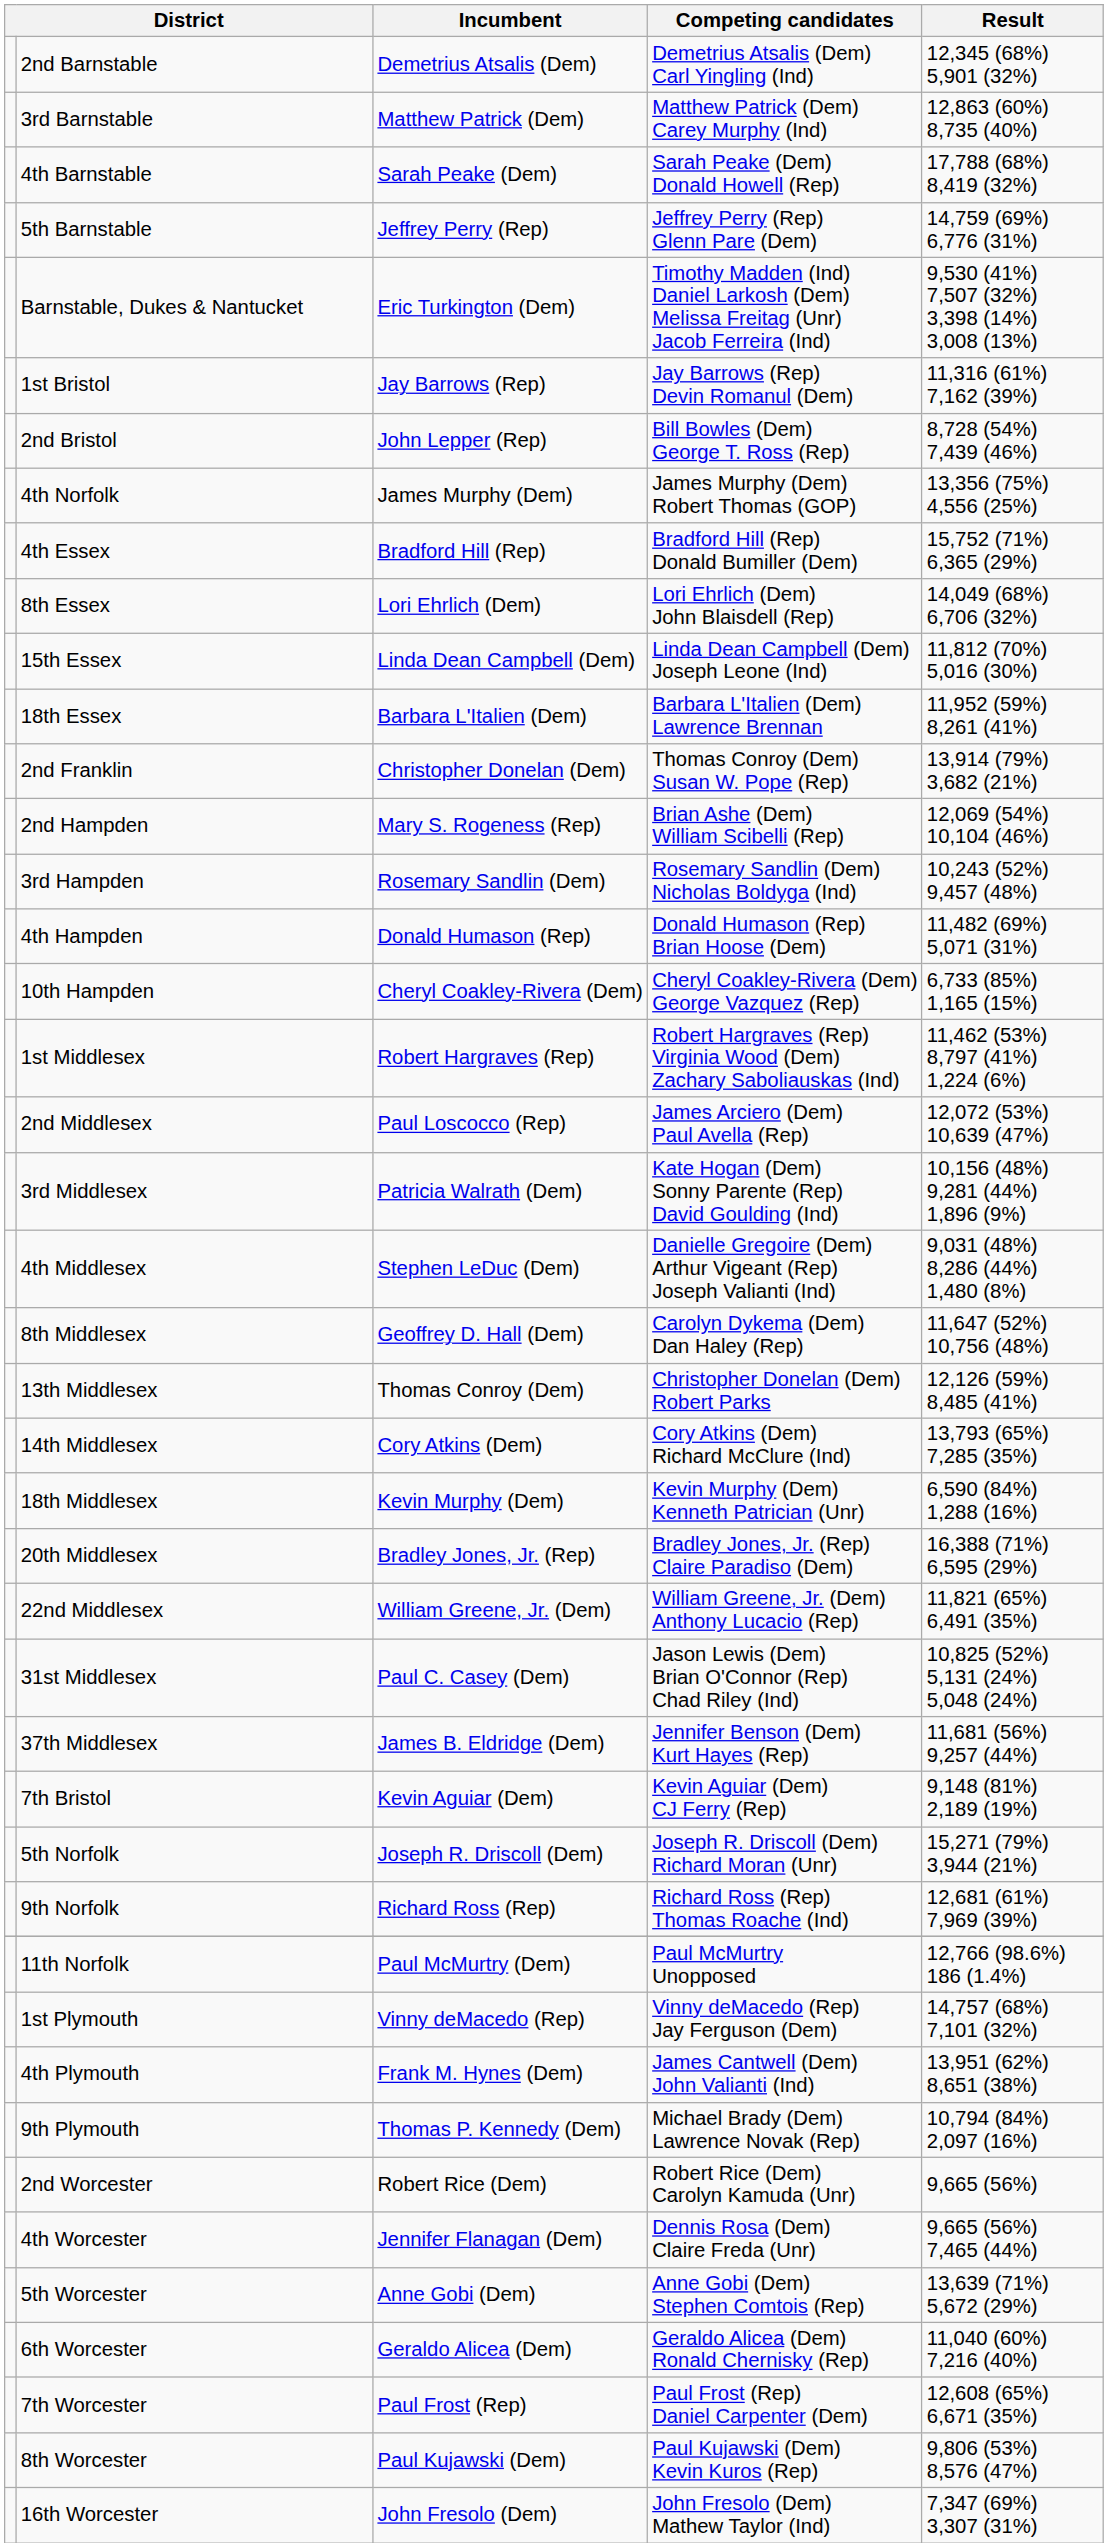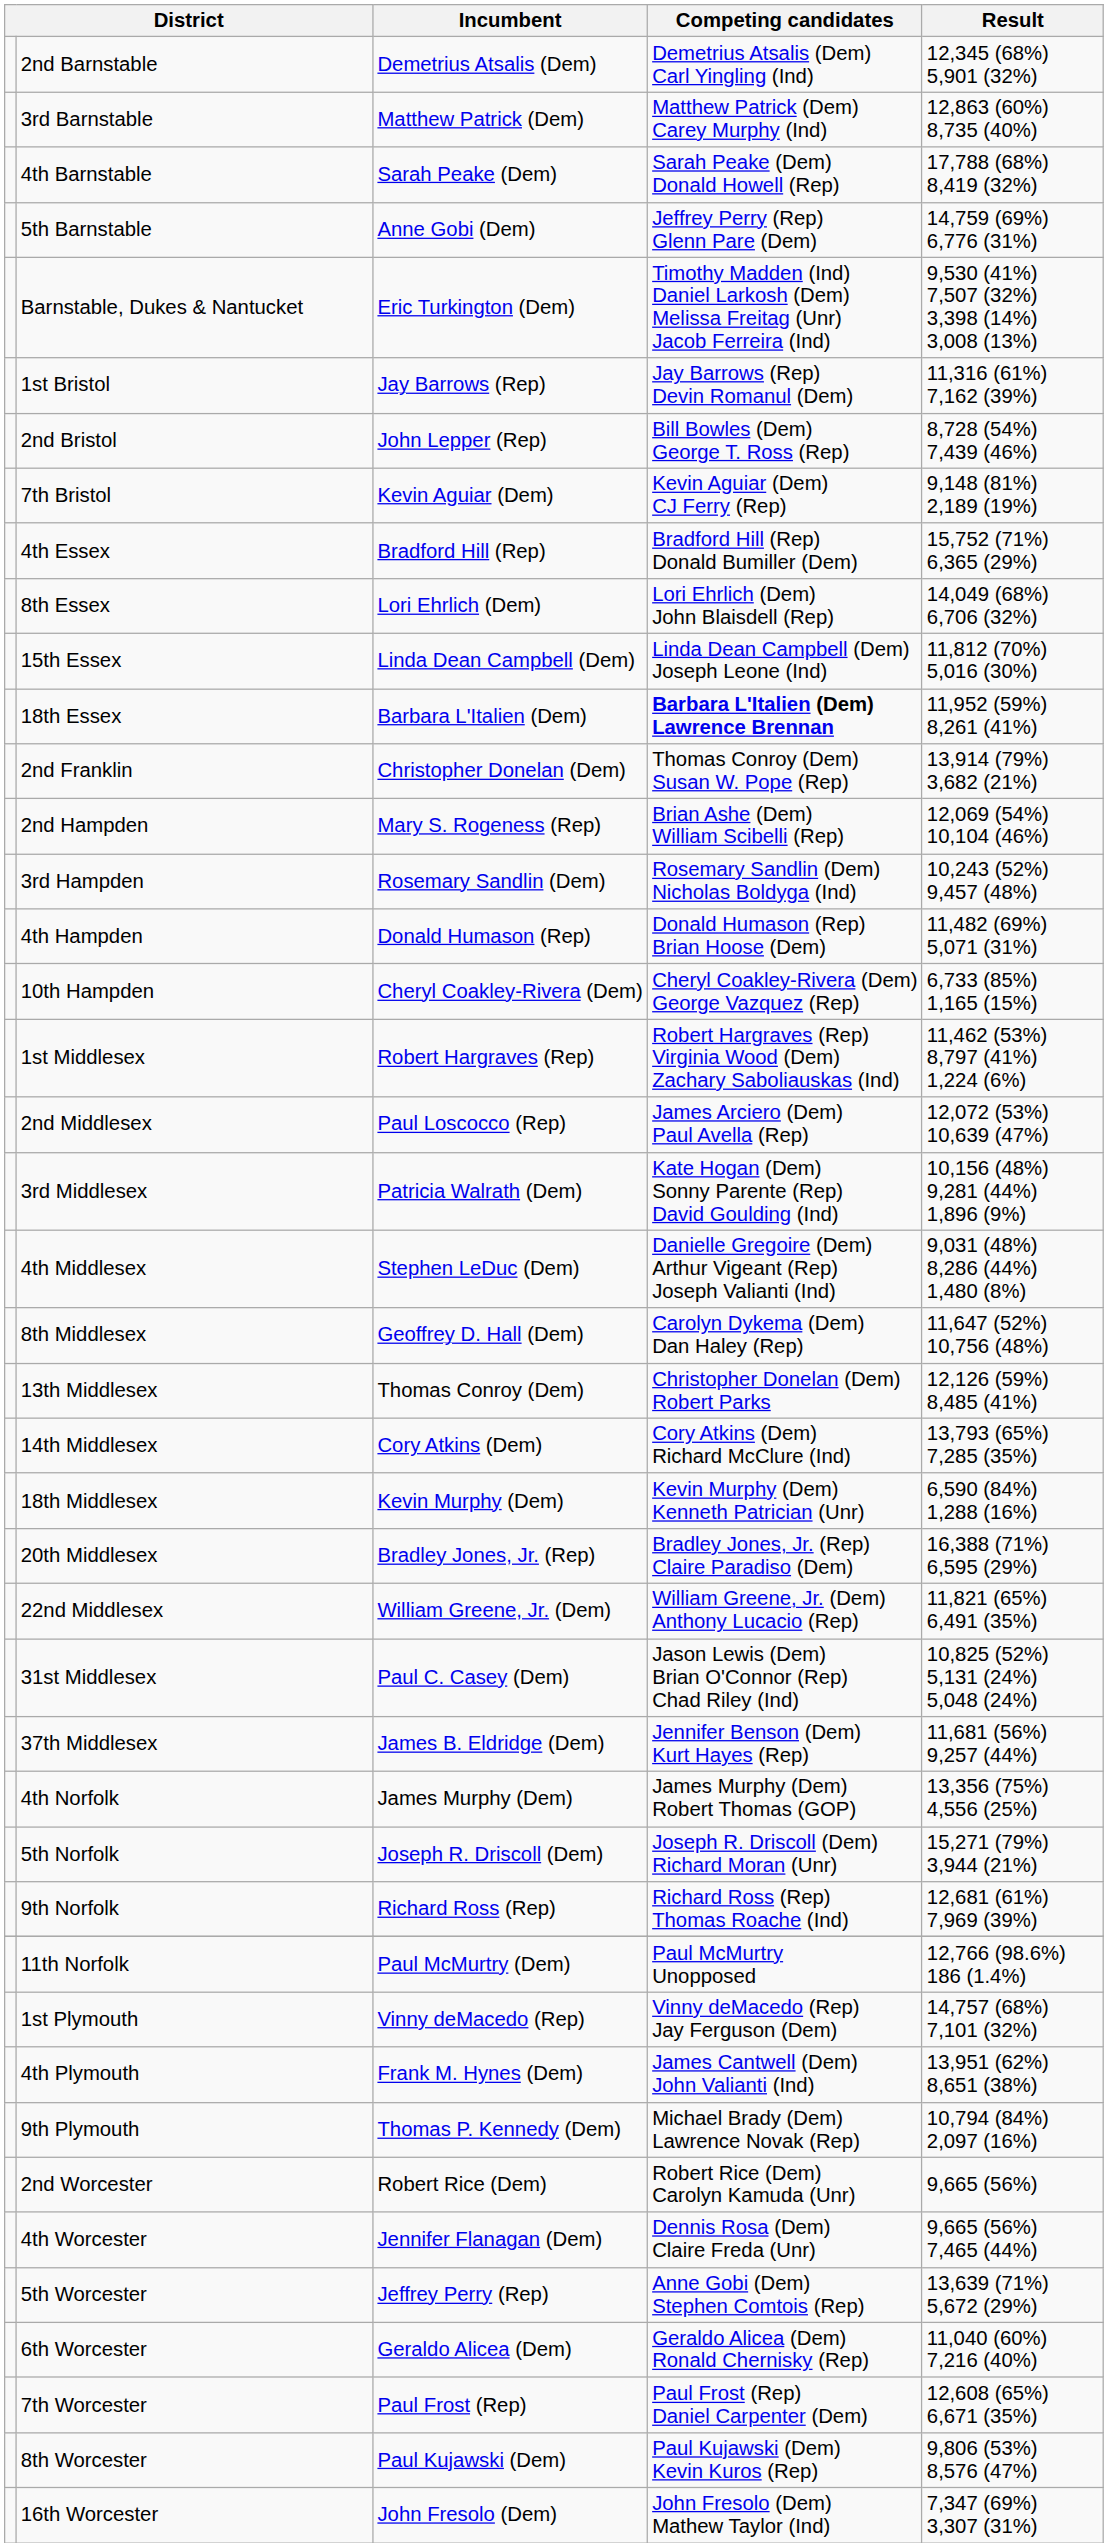 <table class=wikitable>
 <tr>
 <th colspan=2 align=center>District</th>
 <th width=25%>Incumbent</th>
 <th width=25%>Competing candidates</th>
 <th>Result</th>
 </tr>
 <tr>
 <td></td>
 <td>2nd Barnstable</td>
 <td><a href='#'>Demetrius Atsalis</a> (Dem)</td>
 <td><a href='#'>Demetrius Atsalis</a> (Dem)<br><a href='#'>Carl Yingling</a> (Ind)</td>
 <td>12,345 (68%)<br>5,901 (32%)</td>
 </tr>
 <tr>
 <td></td>
 <td>3rd Barnstable</td>
 <td><a href='#'>Matthew Patrick</a> (Dem)</td>
 <td><a href='#'>Matthew Patrick</a> (Dem)<br><a href='#'>Carey Murphy</a> (Ind)</td>
 <td>12,863 (60%)<br>8,735 (40%)</td>
 </tr>
 <tr>
 <td></td>
 <td>4th Barnstable</td>
 <td><a href='#'>Sarah Peake</a> (Dem)</td>
 <td><a href='#'>Sarah Peake</a> (Dem)<br><a href='#'>Donald Howell</a> (Rep)</td>
 <td>17,788 (68%)<br>8,419 (32%)</td>
 </tr>
 <tr>
 <td></td>
 <td>5th Barnstable</td>
-<td><a href='#'>Jeffrey Perry</a> (Rep)</td>
+<td><a href='#'>Anne Gobi</a> (Dem)</td>
 <td><a href='#'>Jeffrey Perry</a> (Rep)<br><a href='#'>Glenn Pare</a> (Dem)</td>
 <td>14,759 (69%)<br>6,776 (31%)</td>
 </tr>
 <tr>
 <td></td>
 <td>Barnstable, Dukes & Nantucket</td>
 <td><a href='#'>Eric Turkington</a> (Dem)</td>
 <td><a href='#'>Timothy Madden</a> (Ind)<br><a href='#'>Daniel Larkosh</a> (Dem)<br><a href='#'>Melissa Freitag</a> (Unr)<br><a href='#'>Jacob Ferreira</a> (Ind)</td>
 <td>9,530 (41%)<br>7,507 (32%)<br>3,398 (14%)<br>3,008 (13%)</td>
 </tr>
 <tr>
 <td></td>
 <td>1st Bristol</td>
 <td><a href='#'>Jay Barrows</a> (Rep)</td>
 <td><a href='#'>Jay Barrows</a> (Rep)<br><a href='#'>Devin Romanul</a> (Dem)</td>
 <td>11,316 (61%)<br>7,162 (39%)</td>
 </tr>
 <tr>
 <td></td>
 <td>2nd Bristol</td>
 <td><a href='#'>John Lepper</a> (Rep)</td>
 <td><a href='#'>Bill Bowles</a> (Dem)<br><a href='#'>George T. Ross</a> (Rep)</td>
 <td>8,728 (54%)<br>7,439 (46%)</td>
 </tr>
 <tr>
 <td></td>
-<td>4th Norfolk</td>
-<td>James Murphy (Dem)</td>
-<td>James Murphy (Dem)<br>Robert Thomas (GOP)</td>
-<td>13,356 (75%)<br>4,556 (25%)</td>
+<td>7th Bristol</td>
+<td><a href='#'>Kevin Aguiar</a> (Dem)</td>
+<td><a href='#'>Kevin Aguiar</a> (Dem)<br><a href='#'>CJ Ferry</a> (Rep)</td>
+<td>9,148 (81%)<br>2,189 (19%)</td>
 </tr>
 <tr>
 <td></td>
 <td>4th Essex</td>
 <td><a href='#'>Bradford Hill</a> (Rep)</td>
 <td><a href='#'>Bradford Hill</a> (Rep)<br>Donald Bumiller (Dem)</td>
 <td>15,752 (71%)<br>6,365 (29%)</td>
 </tr>
 <tr>
 <td></td>
 <td>8th Essex</td>
 <td><a href='#'>Lori Ehrlich</a> (Dem)</td>
 <td><a href='#'>Lori Ehrlich</a> (Dem)<br>John Blaisdell (Rep)</td>
 <td>14,049 (68%)<br>6,706 (32%)</td>
 </tr>
 <tr>
 <td></td>
 <td>15th Essex</td>
 <td><a href='#'>Linda Dean Campbell</a> (Dem)</td>
 <td><a href='#'>Linda Dean Campbell</a> (Dem)<br>Joseph Leone (Ind)</td>
 <td>11,812 (70%)<br>5,016 (30%)</td>
 </tr>
 <tr>
 <td></td>
 <td>18th Essex</td>
 <td><a href='#'>Barbara L'Italien</a> (Dem)</td>
-<td><a href='#'>Barbara L'Italien</a> (Dem)<br><a href='#'>Lawrence Brennan</a></td>
+<td><strong><a href='#'>Barbara L'Italien</a> (Dem)<br><a href='#'>Lawrence Brennan</a></strong></td>
 <td>11,952 (59%)<br>8,261 (41%)</td>
 </tr>
 <tr>
 <td></td>
 <td>2nd Franklin</td>
 <td><a href='#'>Christopher Donelan</a> (Dem)</td>
 <td>Thomas Conroy (Dem)<br><a href='#'>Susan W. Pope</a> (Rep)</td>
 <td>13,914 (79%)<br>3,682 (21%)</td>
 </tr>
 <tr>
 <td></td>
 <td>2nd Hampden</td>
 <td><a href='#'>Mary S. Rogeness</a> (Rep)</td>
 <td><a href='#'>Brian Ashe</a> (Dem)<br><a href='#'>William Scibelli</a> (Rep)</td>
 <td>12,069 (54%)<br>10,104 (46%)</td>
 </tr>
 <tr>
 <td></td>
 <td>3rd Hampden</td>
 <td><a href='#'>Rosemary Sandlin</a> (Dem)</td>
 <td><a href='#'>Rosemary Sandlin</a> (Dem)<br><a href='#'>Nicholas Boldyga</a> (Ind)</td>
 <td>10,243 (52%)<br>9,457 (48%)</td>
 </tr>
 <tr>
 <td></td>
 <td>4th Hampden</td>
 <td><a href='#'>Donald Humason</a> (Rep)</td>
 <td><a href='#'>Donald Humason</a> (Rep)<br><a href='#'>Brian Hoose</a> (Dem)</td>
 <td>11,482 (69%)<br>5,071 (31%)</td>
 </tr>
 <tr>
 <td></td>
 <td>10th Hampden</td>
 <td><a href='#'>Cheryl Coakley-Rivera</a> (Dem)</td>
 <td><a href='#'>Cheryl Coakley-Rivera</a> (Dem)<br><a href='#'>George Vazquez</a> (Rep)</td>
 <td>6,733 (85%)<br>1,165 (15%)</td>
 </tr>
 <tr>
 <td></td>
 <td>1st Middlesex</td>
 <td><a href='#'>Robert Hargraves</a> (Rep)</td>
 <td><a href='#'>Robert Hargraves</a> (Rep)<br><a href='#'>Virginia Wood</a> (Dem)<br><a href='#'>Zachary Saboliauskas</a> (Ind)</td>
 <td>11,462 (53%)<br>8,797 (41%)<br>1,224 (6%)</td>
 </tr>
 <tr>
 <td></td>
 <td>2nd Middlesex</td>
 <td><a href='#'>Paul Loscocco</a> (Rep)</td>
 <td><a href='#'>James Arciero</a> (Dem)<br><a href='#'>Paul Avella</a> (Rep)</td>
 <td>12,072 (53%)<br>10,639 (47%)</td>
 </tr>
 <tr>
 <td></td>
 <td>3rd Middlesex</td>
 <td><a href='#'>Patricia Walrath</a> (Dem)</td>
 <td><a href='#'>Kate Hogan</a> (Dem)<br>Sonny Parente (Rep)<br><a href='#'>David Goulding</a> (Ind)</td>
 <td>10,156 (48%)<br>9,281 (44%)<br>1,896 (9%)</td>
 </tr>
 <tr>
 <td></td>
 <td>4th Middlesex</td>
 <td><a href='#'>Stephen LeDuc</a> (Dem)</td>
 <td><a href='#'>Danielle Gregoire</a> (Dem)<br>Arthur Vigeant (Rep)<br>Joseph Valianti (Ind)</td>
 <td>9,031 (48%)<br>8,286 (44%)<br>1,480 (8%)</td>
 </tr>
 <tr>
 <td></td>
 <td>8th Middlesex</td>
 <td><a href='#'>Geoffrey D. Hall</a> (Dem)</td>
 <td><a href='#'>Carolyn Dykema</a> (Dem)<br>Dan Haley (Rep)</td>
 <td>11,647 (52%)<br>10,756 (48%)</td>
 </tr>
 <tr>
 <td></td>
 <td>13th Middlesex</td>
 <td>Thomas Conroy (Dem)</td>
 <td><a href='#'>Christopher Donelan</a> (Dem)<br><a href='#'>Robert Parks</a></td>
 <td>12,126 (59%)<br>8,485 (41%)</td>
 </tr>
 <tr>
 <td></td>
 <td>14th Middlesex</td>
 <td><a href='#'>Cory Atkins</a> (Dem)</td>
 <td><a href='#'>Cory Atkins</a> (Dem)<br>Richard McClure (Ind)</td>
 <td>13,793 (65%)<br>7,285 (35%)</td>
 </tr>
 <tr>
 <td></td>
 <td>18th Middlesex</td>
 <td><a href='#'>Kevin Murphy</a> (Dem)</td>
 <td><a href='#'>Kevin Murphy</a> (Dem)<br><a href='#'>Kenneth Patrician</a> (Unr)</td>
 <td>6,590 (84%)<br>1,288 (16%)</td>
 </tr>
 <tr>
 <td></td>
 <td>20th Middlesex</td>
 <td><a href='#'>Bradley Jones, Jr.</a> (Rep)</td>
 <td><a href='#'>Bradley Jones, Jr.</a> (Rep)<br><a href='#'>Claire Paradiso</a> (Dem)</td>
 <td>16,388 (71%)<br>6,595 (29%)</td>
 </tr>
 <tr>
 <td></td>
 <td>22nd Middlesex</td>
 <td><a href='#'>William Greene, Jr.</a> (Dem)</td>
 <td><a href='#'>William Greene, Jr.</a> (Dem)<br><a href='#'>Anthony Lucacio</a> (Rep)</td>
 <td>11,821 (65%)<br>6,491 (35%)</td>
 </tr>
 <tr>
 <td></td>
 <td>31st Middlesex</td>
 <td><a href='#'>Paul C. Casey</a> (Dem)</td>
 <td>Jason Lewis (Dem)<br>Brian O'Connor (Rep)<br>Chad Riley (Ind)</td>
 <td>10,825 (52%)<br>5,131 (24%)<br>5,048 (24%)</td>
 </tr>
 <tr>
 <td></td>
 <td>37th Middlesex</td>
 <td><a href='#'>James B. Eldridge</a> (Dem)</td>
 <td><a href='#'>Jennifer Benson</a> (Dem)<br><a href='#'>Kurt Hayes</a> (Rep)</td>
 <td>11,681 (56%)<br>9,257 (44%)</td>
 </tr>
 <tr>
 <td></td>
-<td>7th Bristol</td>
-<td><a href='#'>Kevin Aguiar</a> (Dem)</td>
-<td><a href='#'>Kevin Aguiar</a> (Dem)<br><a href='#'>CJ Ferry</a> (Rep)</td>
-<td>9,148 (81%)<br>2,189 (19%)</td>
+<td>4th Norfolk</td>
+<td>James Murphy (Dem)</td>
+<td>James Murphy (Dem)<br>Robert Thomas (GOP)</td>
+<td>13,356 (75%)<br>4,556 (25%)</td>
 </tr>
 <tr>
 <td></td>
 <td>5th Norfolk</td>
 <td><a href='#'>Joseph R. Driscoll</a> (Dem)</td>
 <td><a href='#'>Joseph R. Driscoll</a> (Dem)<br><a href='#'>Richard Moran</a> (Unr)</td>
 <td>15,271 (79%)<br>3,944 (21%)</td>
 </tr>
 <tr>
 <td></td>
 <td>9th Norfolk</td>
 <td><a href='#'>Richard Ross</a> (Rep)</td>
 <td><a href='#'>Richard Ross</a> (Rep)<br><a href='#'>Thomas Roache</a> (Ind)</td>
 <td>12,681 (61%)<br>7,969 (39%)</td>
 </tr>
 <tr>
 </tr>
 <tr>
 <td></td>
 <td>11th Norfolk</td>
 <td><a href='#'>Paul McMurtry</a> (Dem)</td>
 <td><a href='#'>Paul McMurtry</a><br>Unopposed</td>
 <td>12,766 (98.6%)<br>186 (1.4%)</td>
 </tr>
 <tr>
 <td></td>
 <td>1st Plymouth</td>
 <td><a href='#'>Vinny deMacedo</a> (Rep)</td>
 <td><a href='#'>Vinny deMacedo</a> (Rep)<br>Jay Ferguson (Dem)</td>
 <td>14,757 (68%)<br>7,101 (32%)</td>
 </tr>
 <tr>
 <td></td>
 <td>4th Plymouth</td>
 <td><a href='#'>Frank M. Hynes</a> (Dem)</td>
 <td><a href='#'>James Cantwell</a> (Dem)<br><a href='#'>John Valianti</a> (Ind)</td>
 <td>13,951 (62%)<br>8,651 (38%)</td>
 </tr>
 <tr>
 <td></td>
 <td>9th Plymouth</td>
 <td><a href='#'>Thomas P. Kennedy</a> (Dem)</td>
 <td>Michael Brady (Dem)<br>Lawrence Novak (Rep)</td>
 <td>10,794 (84%)<br>2,097 (16%)</td>
 </tr>
 <tr>
 <td></td>
 <td>2nd Worcester</td>
 <td>Robert Rice (Dem)</td>
 <td>Robert Rice (Dem)<br>Carolyn Kamuda (Unr)</td>
 <td>9,665 (56%)<br></td>
 </tr>
 <tr>
 <td></td>
 <td>4th Worcester</td>
 <td><a href='#'>Jennifer Flanagan</a> (Dem)</td>
 <td><a href='#'>Dennis Rosa</a> (Dem)<br>Claire Freda (Unr)</td>
 <td>9,665 (56%)<br>7,465 (44%)</td>
 </tr>
 <tr>
 <td></td>
 <td>5th Worcester</td>
-<td><a href='#'>Anne Gobi</a> (Dem)</td>
+<td><a href='#'>Jeffrey Perry</a> (Rep)</td>
 <td><a href='#'>Anne Gobi</a> (Dem)<br><a href='#'>Stephen Comtois</a> (Rep)</td>
 <td>13,639 (71%)<br>5,672 (29%)</td>
 </tr>
 <tr>
 <td></td>
 <td>6th Worcester</td>
 <td><a href='#'>Geraldo Alicea</a> (Dem)</td>
 <td><a href='#'>Geraldo Alicea</a> (Dem)<br><a href='#'>Ronald Chernisky</a> (Rep)</td>
 <td>11,040 (60%)<br>7,216 (40%)</td>
 </tr>
 <tr>
 <td></td>
 <td>7th Worcester</td>
 <td><a href='#'>Paul Frost</a> (Rep)</td>
 <td><a href='#'>Paul Frost</a> (Rep)<br><a href='#'>Daniel Carpenter</a> (Dem)</td>
 <td>12,608 (65%)<br>6,671 (35%)</td>
 </tr>
 <tr>
 <td></td>
 <td>8th Worcester</td>
 <td><a href='#'>Paul Kujawski</a> (Dem)</td>
 <td><a href='#'>Paul Kujawski</a> (Dem)<br><a href='#'>Kevin Kuros</a> (Rep)</td>
 <td>9,806 (53%)<br>8,576 (47%)</td>
 </tr>
 <tr>
 <td></td>
 <td>16th Worcester</td>
 <td><a href='#'>John Fresolo</a> (Dem)</td>
 <td><a href='#'>John Fresolo</a> (Dem)<br>Mathew Taylor (Ind)</td>
 <td>7,347 (69%)<br>3,307 (31%)</td>
 </tr>
 <tr>
 </tr>
 </table>
